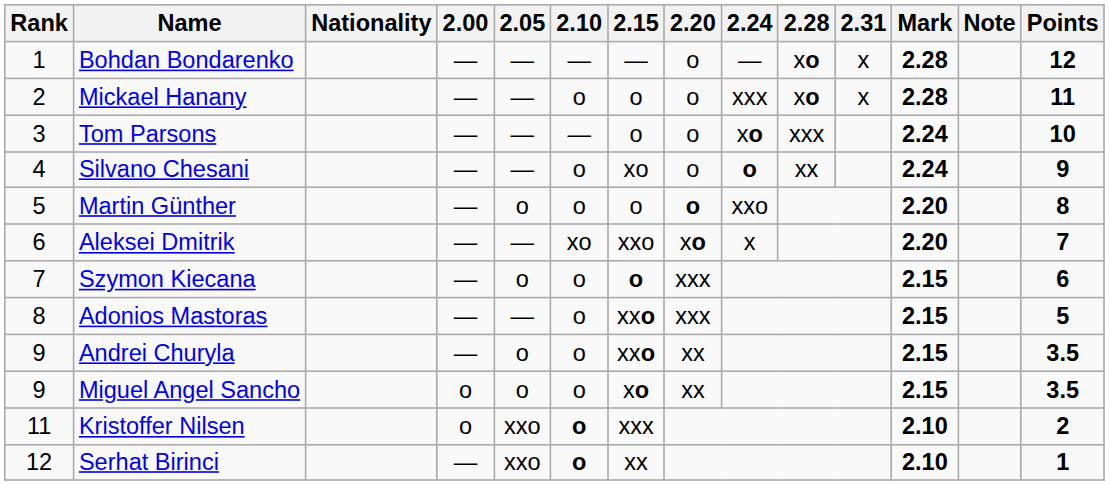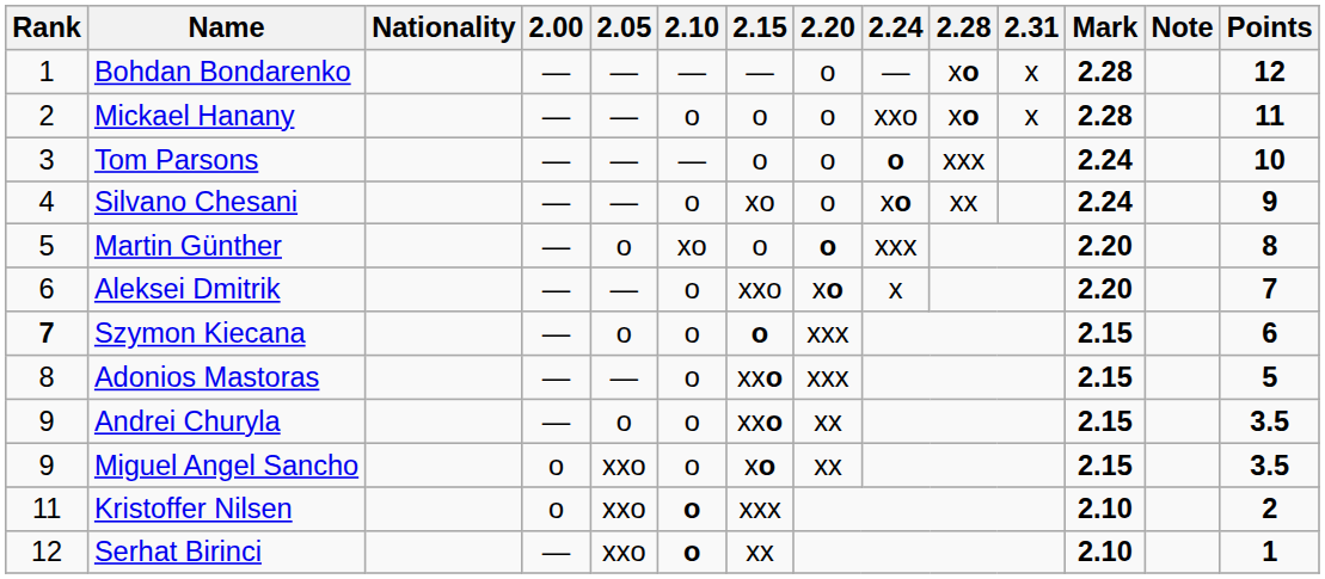 <table class="wikitable sortable" style="text-align:center;font-size:92%">
 <tr>
 <th>Rank</th>
 <th>Name</th>
 <th>Nationality</th>
 <th>2.00</th>
 <th>2.05</th>
 <th>2.10</th>
 <th>2.15</th>
 <th>2.20</th>
 <th>2.24</th>
 <th>2.28</th>
 <th>2.31</th>
 <th>Mark</th>
 <th>Note</th>
 <th>Points</th>
 </tr>
 <tr>
 <td>1</td>
 <td align=left><a href='#'>Bohdan Bondarenko</a></td>
 <td align=left></td>
 <td>—</td>
 <td>—</td>
 <td>—</td>
 <td>—</td>
 <td>o</td>
 <td>—</td>
 <td>x<strong>o</strong></td>
 <td>x</td>
 <td><strong>2.28</strong></td>
 <td></td>
 <td><strong>12</strong></td>
 </tr>
 <tr>
 <td>2</td>
 <td align=left><a href='#'>Mickael Hanany</a></td>
 <td align=left></td>
 <td>—</td>
 <td>—</td>
 <td>o</td>
 <td>o</td>
 <td>o</td>
-<td>xxx</td>
+<td>xxo</td>
 <td>x<strong>o</strong></td>
 <td>x</td>
 <td><strong>2.28</strong></td>
 <td></td>
 <td><strong>11</strong></td>
 </tr>
 <tr>
 <td>3</td>
 <td align=left><a href='#'>Tom Parsons</a></td>
 <td align=left></td>
 <td>—</td>
 <td>—</td>
 <td>—</td>
 <td>o</td>
 <td>o</td>
-<td>x<strong>o</strong></td>
+<td><strong>o</strong></td>
 <td>xxx</td>
 <td></td>
 <td><strong>2.24</strong></td>
 <td></td>
 <td><strong>10</strong></td>
 </tr>
 <tr>
 <td>4</td>
 <td align=left><a href='#'>Silvano Chesani</a></td>
 <td align=left></td>
 <td>—</td>
 <td>—</td>
 <td>o</td>
 <td>xo</td>
 <td>o</td>
-<td><strong>o</strong></td>
+<td>x<strong>o</strong></td>
 <td>xx</td>
 <td></td>
 <td><strong>2.24</strong></td>
 <td></td>
 <td><strong>9</strong></td>
 </tr>
 <tr>
 <td>5</td>
 <td align=left><a href='#'>Martin Günther</a></td>
 <td align=left></td>
 <td>—</td>
 <td>o</td>
-<td>o</td>
+<td>xo</td>
 <td>o</td>
 <td><strong>o</strong></td>
-<td>xxo</td>
+<td>xxx</td>
 <td colspan=2></td>
 <td><strong>2.20</strong></td>
 <td></td>
 <td><strong>8</strong></td>
 </tr>
 <tr>
 <td>6</td>
 <td align=left><a href='#'>Aleksei Dmitrik</a></td>
 <td align=left></td>
 <td>—</td>
 <td>—</td>
-<td>xo</td>
+<td>o</td>
 <td>xxo</td>
 <td>x<strong>o</strong></td>
 <td>x</td>
 <td colspan=2></td>
 <td><strong>2.20</strong></td>
 <td></td>
 <td><strong>7</strong></td>
 </tr>
 <tr>
-<td>7</td>
+<td><strong>7</strong></td>
 <td align=left><a href='#'>Szymon Kiecana</a></td>
 <td align=left></td>
 <td>—</td>
 <td>o</td>
 <td>o</td>
 <td><strong>o</strong></td>
 <td>xxx</td>
 <td colspan=3></td>
 <td><strong>2.15</strong></td>
 <td></td>
 <td><strong>6</strong></td>
 </tr>
 <tr>
 <td>8</td>
 <td align=left><a href='#'>Adonios Mastoras</a></td>
 <td align=left></td>
 <td>—</td>
 <td>—</td>
 <td>o</td>
 <td>xx<strong>o</strong></td>
 <td>xxx</td>
 <td colspan=3></td>
 <td><strong>2.15</strong></td>
 <td></td>
 <td><strong>5</strong></td>
 </tr>
 <tr>
 <td>9</td>
 <td align=left><a href='#'>Andrei Churyla</a></td>
 <td align=left></td>
 <td>—</td>
 <td>o</td>
 <td>o</td>
 <td>xx<strong>o</strong></td>
 <td>xx</td>
 <td colspan=3></td>
 <td><strong>2.15</strong></td>
 <td></td>
 <td><strong>3.5</strong></td>
 </tr>
 <tr>
 <td>9</td>
 <td align=left><a href='#'>Miguel Angel Sancho</a></td>
 <td align=left></td>
 <td>o</td>
-<td>o</td>
+<td>xxo</td>
 <td>o</td>
 <td>x<strong>o</strong></td>
 <td>xx</td>
 <td colspan=3></td>
 <td><strong>2.15</strong></td>
 <td></td>
 <td><strong>3.5</strong></td>
 </tr>
 <tr>
 <td>11</td>
 <td align=left><a href='#'>Kristoffer Nilsen</a></td>
 <td align=left></td>
 <td>o</td>
 <td>xxo</td>
 <td><strong>o</strong></td>
 <td>xxx</td>
 <td colspan=4></td>
 <td><strong>2.10</strong></td>
 <td></td>
 <td><strong>2</strong></td>
 </tr>
 <tr>
 <td>12</td>
 <td align=left><a href='#'>Serhat Birinci</a></td>
 <td align=left></td>
 <td>—</td>
 <td>xxo</td>
 <td><strong>o</strong></td>
 <td>xx</td>
 <td colspan=4></td>
 <td><strong>2.10</strong></td>
 <td></td>
 <td><strong>1</strong></td>
 </tr>
 </table>
